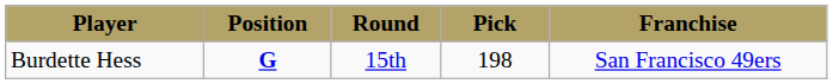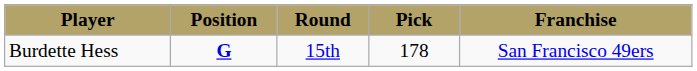 <table class="wikitable" style="text-align:center" width="45%">
 <tr style="background:#B3A369;color:black;">
 <td><strong>Player</strong></td>
 <td><strong>Position</strong></td>
 <td><strong>Round</strong></td>
 <td>  <strong>Pick</strong>  </td>
 <td><strong>Franchise</strong></td>
 </tr>
 <tr>
 <td align=left>Burdette Hess</td>
 <td><strong><a href='#'>G</a></strong></td>
 <td><a href='#'>15th</a></td>
-<td>198</td>
+<td>178</td>
 <td><a href='#'>San Francisco 49ers</a></td>
 </tr>
 </table>
